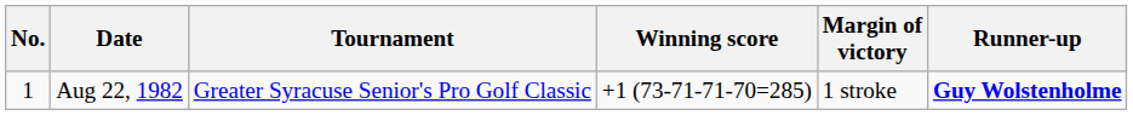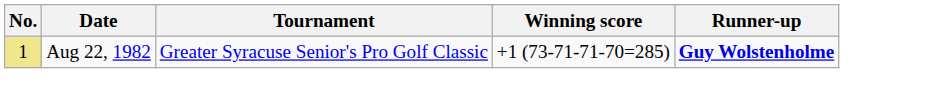 <table class="wikitable" style="font-size:95%;">
 <tr>
 <th>No.</th>
 <th>Date</th>
 <th>Tournament</th>
 <th>Winning score</th>
-<th>Margin of<br>victory</th>
 <th>Runner-up</th>
 </tr>
 <tr>
-<td align=center>1</td>
+<td align=center style="background: khaki;">1</td>
 <td align=right>Aug 22, <a href='#'>1982</a></td>
 <td><a href='#'>Greater Syracuse Senior's Pro Golf Classic</a></td>
 <td>+1 (73-71-71-70=285)</td>
-<td>1 stroke</td>
 <td><strong> <a href='#'>Guy Wolstenholme</a></strong></td>
 </tr>
 </table>
